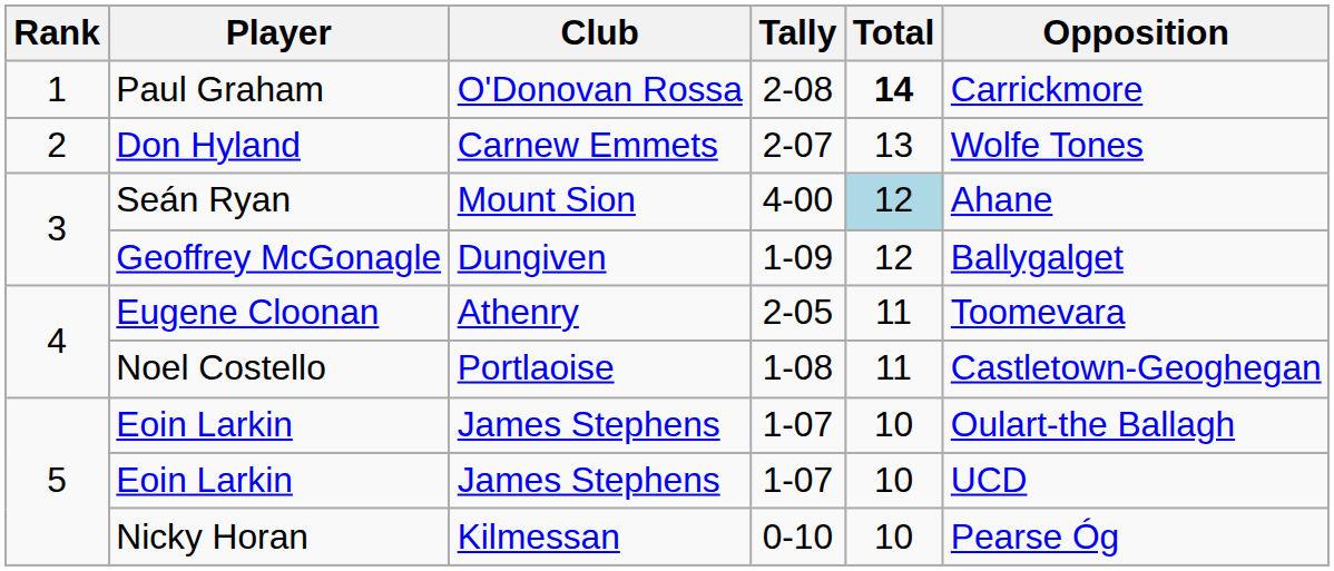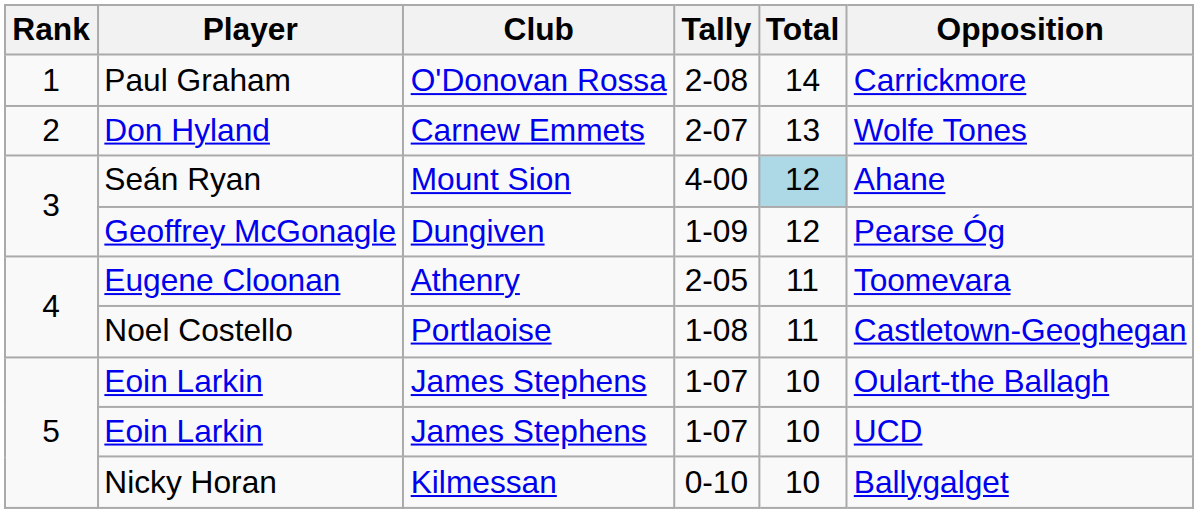 <table class="wikitable">
 <tr>
 <th>Rank</th>
 <th>Player</th>
 <th>Club</th>
 <th>Tally</th>
 <th>Total</th>
 <th>Opposition</th>
 </tr>
 <tr>
 <td rowspan="1" style="text-align:center;">1</td>
 <td>Paul Graham</td>
 <td><a href='#'>O'Donovan Rossa</a></td>
 <td align=center>2-08</td>
-<td align=center><strong>14</strong></td>
+<td align=center>14</td>
 <td><a href='#'>Carrickmore</a></td>
 </tr>
 <tr>
 <td rowspan="1" style="text-align:center;">2</td>
 <td><a href='#'>Don Hyland</a></td>
 <td><a href='#'>Carnew Emmets</a></td>
 <td align=center>2-07</td>
 <td align=center>13</td>
 <td><a href='#'>Wolfe Tones</a></td>
 </tr>
 <tr>
 <td rowspan="2" style="text-align:center;">3</td>
 <td>Seán Ryan</td>
 <td><a href='#'>Mount Sion</a></td>
 <td align=center>4-00</td>
 <td align=center style="background: lightblue;">12</td>
 <td><a href='#'>Ahane</a></td>
 </tr>
 <tr>
 <td><a href='#'>Geoffrey McGonagle</a></td>
 <td><a href='#'>Dungiven</a></td>
 <td align=center>1-09</td>
 <td align=center>12</td>
-<td><a href='#'>Ballygalget</a></td>
+<td><a href='#'>Pearse Óg</a></td>
 </tr>
 <tr>
 <td rowspan="2" style="text-align:center;">4</td>
 <td><a href='#'>Eugene Cloonan</a></td>
 <td><a href='#'>Athenry</a></td>
 <td align=center>2-05</td>
 <td align=center>11</td>
 <td><a href='#'>Toomevara</a></td>
 </tr>
 <tr>
 <td>Noel Costello</td>
 <td><a href='#'>Portlaoise</a></td>
 <td align=center>1-08</td>
 <td align=center>11</td>
 <td><a href='#'>Castletown-Geoghegan</a></td>
 </tr>
 <tr>
 <td rowspan="3" style="text-align:center;">5</td>
 <td><a href='#'>Eoin Larkin</a></td>
 <td><a href='#'>James Stephens</a></td>
 <td align=center>1-07</td>
 <td align=center>10</td>
 <td><a href='#'>Oulart-the Ballagh</a></td>
 </tr>
 <tr>
 <td><a href='#'>Eoin Larkin</a></td>
 <td><a href='#'>James Stephens</a></td>
 <td align=center>1-07</td>
 <td align=center>10</td>
 <td><a href='#'>UCD</a></td>
 </tr>
 <tr>
 <td>Nicky Horan</td>
 <td><a href='#'>Kilmessan</a></td>
 <td align=center>0-10</td>
 <td align=center>10</td>
-<td><a href='#'>Pearse Óg</a></td>
+<td><a href='#'>Ballygalget</a></td>
 </tr>
 </table>
